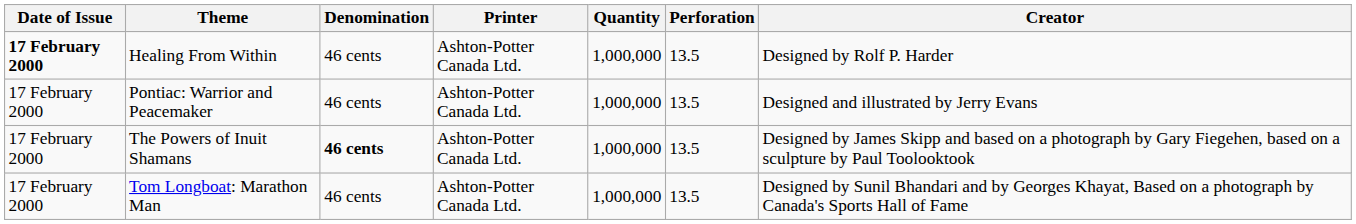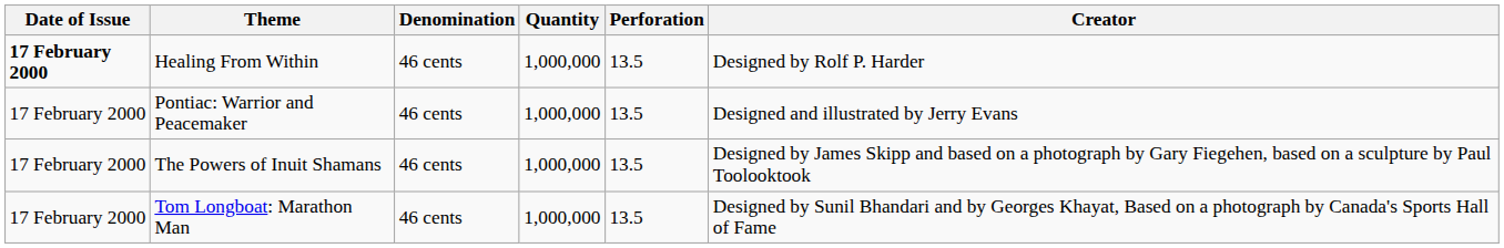 <table class="wikitable sortable">
 <tr>
 <th>Date of Issue</th>
 <th>Theme</th>
 <th>Denomination</th>
-<th>Printer</th>
 <th>Quantity</th>
 <th>Perforation</th>
 <th>Creator</th>
 </tr>
 <tr>
 <td><strong>17 February 2000</strong></td>
 <td>Healing From Within </td>
 <td>46 cents</td>
-<td>Ashton-Potter Canada Ltd.</td>
 <td>1,000,000</td>
 <td>13.5</td>
 <td>Designed by Rolf P. Harder</td>
 </tr>
 <tr>
 <td>17 February 2000</td>
 <td>Pontiac: Warrior and Peacemaker </td>
 <td>46 cents</td>
-<td>Ashton-Potter Canada Ltd.</td>
 <td>1,000,000</td>
 <td>13.5</td>
 <td>Designed and illustrated by Jerry Evans</td>
 </tr>
 <tr>
 <td>17 February 2000</td>
 <td>The Powers of Inuit Shamans  </td>
-<td><strong>46 cents</strong></td>
-<td>Ashton-Potter Canada Ltd.</td>
+<td>46 cents</td>
 <td>1,000,000</td>
 <td>13.5</td>
 <td>Designed by James Skipp and based on a photograph by Gary Fiegehen, based on a sculpture by Paul Toolooktook</td>
 </tr>
 <tr>
 <td>17 February 2000</td>
 <td><a href='#'>Tom Longboat</a>: Marathon Man </td>
 <td>46 cents</td>
-<td>Ashton-Potter Canada Ltd.</td>
 <td>1,000,000</td>
 <td>13.5</td>
 <td>Designed by Sunil Bhandari and by Georges Khayat, Based on a photograph by Canada's Sports Hall of Fame</td>
 </tr>
 </table>
